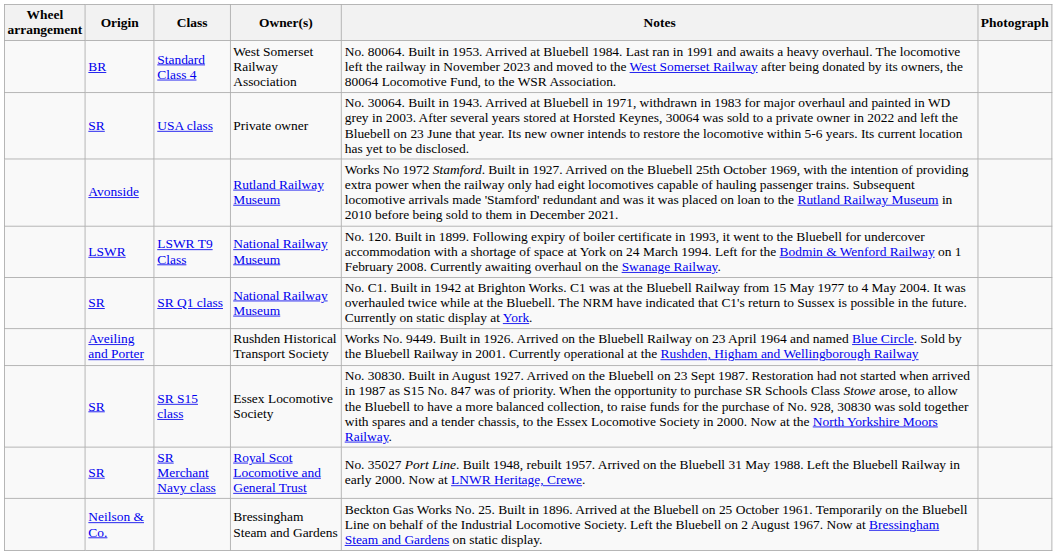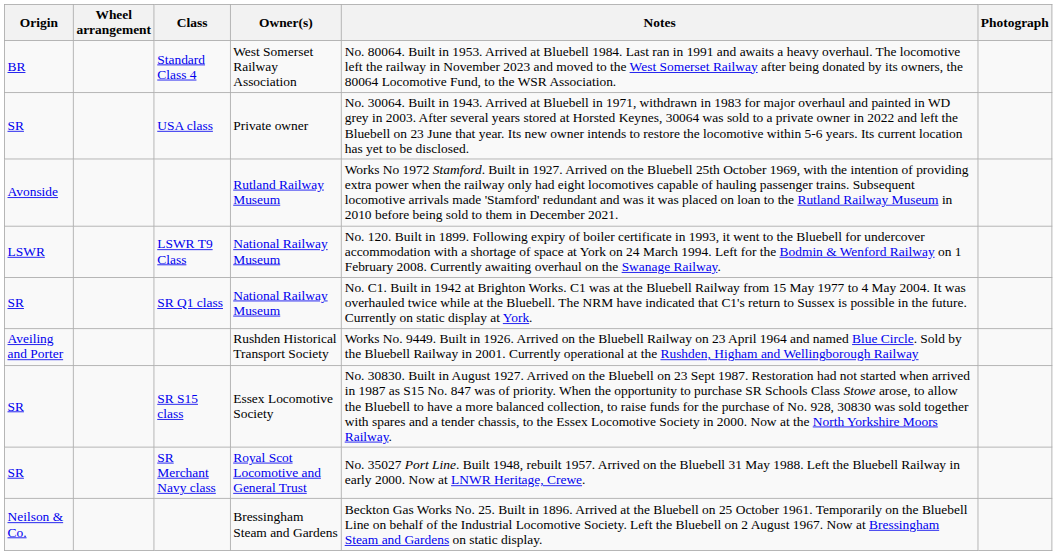 <table class="wikitable">
 <tr>
+<th>Origin</th>
 <th>Wheel<br>arrangement</th>
-<th>Origin</th>
 <th>Class</th>
 <th>Owner(s)</th>
 <th>Notes</th>
 <th>Photograph</th>
 </tr>
 <tr>
+<td><a href='#'>BR</a></td>
 <td></td>
-<td><a href='#'>BR</a></td>
 <td><a href='#'>Standard Class 4</a></td>
 <td>West Somerset Railway Association</td>
 <td>No. 80064. Built in 1953. Arrived at Bluebell 1984. Last ran in 1991 and awaits a heavy overhaul. The locomotive left the railway in November 2023 and moved to the <a href='#'>West Somerset Railway</a> after being donated by its owners, the 80064 Locomotive Fund, to the WSR Association.</td>
 <td></td>
 </tr>
 <tr>
+<td><a href='#'>SR</a></td>
 <td></td>
-<td><a href='#'>SR</a></td>
 <td><a href='#'>USA class</a></td>
 <td>Private owner</td>
 <td>No. 30064. Built in 1943. Arrived at Bluebell in 1971, withdrawn in 1983 for major overhaul and painted in WD grey in 2003. After several years stored at Horsted Keynes, 30064 was sold to a private owner in 2022 and left the Bluebell on 23 June that year. Its new owner intends to restore the locomotive within 5-6 years. Its current location has yet to be disclosed.</td>
 <td></td>
 </tr>
 <tr>
+<td><a href='#'>Avonside</a></td>
 <td></td>
-<td><a href='#'>Avonside</a></td>
 <td></td>
 <td><a href='#'>Rutland Railway Museum</a></td>
 <td>Works No 1972 <em>Stamford</em>. Built in 1927. Arrived on the Bluebell 25th October 1969, with the intention of providing extra power when the railway only had eight locomotives capable of hauling passenger trains. Subsequent locomotive arrivals made 'Stamford' redundant and was it was placed on loan to the <a href='#'>Rutland Railway Museum</a> in 2010 before being sold to them in December 2021.</td>
 <td></td>
 </tr>
 <tr>
+<td><a href='#'>LSWR</a></td>
 <td></td>
-<td><a href='#'>LSWR</a></td>
 <td><a href='#'>LSWR T9 Class</a></td>
 <td><a href='#'>National Railway Museum</a></td>
 <td>No. 120. Built in 1899. Following expiry of boiler certificate in 1993, it went to the Bluebell for undercover accommodation with a shortage of space at York on 24 March 1994. Left for the <a href='#'>Bodmin & Wenford Railway</a> on 1 February 2008. Currently awaiting overhaul on the <a href='#'>Swanage Railway</a>.</td>
 <td></td>
 </tr>
 <tr>
+<td><a href='#'>SR</a></td>
 <td></td>
-<td><a href='#'>SR</a></td>
 <td><a href='#'>SR Q1 class</a></td>
 <td><a href='#'>National Railway Museum</a></td>
 <td>No. C1. Built in 1942 at Brighton Works. C1 was at the Bluebell Railway from 15 May 1977 to 4 May 2004. It was overhauled twice while at the Bluebell. The NRM have indicated that C1's return to Sussex is possible in the future. Currently on static display at <a href='#'>York</a>.</td>
 <td></td>
 </tr>
 <tr>
+<td><a href='#'>Aveiling and Porter</a></td>
 <td></td>
-<td><a href='#'>Aveiling and Porter</a></td>
 <td></td>
 <td>Rushden Historical Transport Society</td>
 <td>Works No. 9449. Built in 1926. Arrived on the Bluebell Railway on 23 April 1964 and named <a href='#'>Blue Circle</a>. Sold by the Bluebell Railway in 2001. Currently operational at the <a href='#'>Rushden, Higham and Wellingborough Railway</a></td>
 <td></td>
 </tr>
 <tr>
+<td><a href='#'>SR</a></td>
 <td></td>
-<td><a href='#'>SR</a></td>
 <td><a href='#'>SR S15 class</a></td>
 <td>Essex Locomotive Society</td>
 <td>No. 30830. Built in August 1927. Arrived on the Bluebell on 23 Sept 1987. Restoration had not started when arrived in 1987 as S15 No. 847 was of priority. When the opportunity to purchase SR Schools Class <em>Stowe</em> arose, to allow the Bluebell to have a more balanced collection, to raise funds for the purchase of No. 928, 30830 was sold together with spares and a tender chassis, to the Essex Locomotive Society in 2000. Now at the <a href='#'>North Yorkshire Moors Railway</a>.</td>
 <td></td>
 </tr>
 <tr>
+<td><a href='#'>SR</a></td>
 <td></td>
-<td><a href='#'>SR</a></td>
 <td><a href='#'>SR Merchant Navy class</a></td>
 <td><a href='#'>Royal Scot Locomotive and General Trust</a></td>
 <td>No. 35027 <em>Port Line</em>. Built 1948, rebuilt 1957. Arrived on the Bluebell 31 May 1988. Left the Bluebell Railway in early 2000. Now at <a href='#'>LNWR Heritage, Crewe</a>.</td>
 <td></td>
 </tr>
 <tr>
+<td><a href='#'>Neilson & Co.</a></td>
 <td></td>
-<td><a href='#'>Neilson & Co.</a></td>
 <td></td>
 <td>Bressingham Steam and Gardens</td>
 <td>Beckton Gas Works No. 25. Built in 1896. Arrived at the Bluebell on 25 October 1961. Temporarily on the Bluebell Line on behalf of the Industrial Locomotive Society. Left the Bluebell on 2 August 1967. Now at <a href='#'>Bressingham Steam and Gardens</a> on static display.</td>
 <td></td>
 </tr>
 </table>
